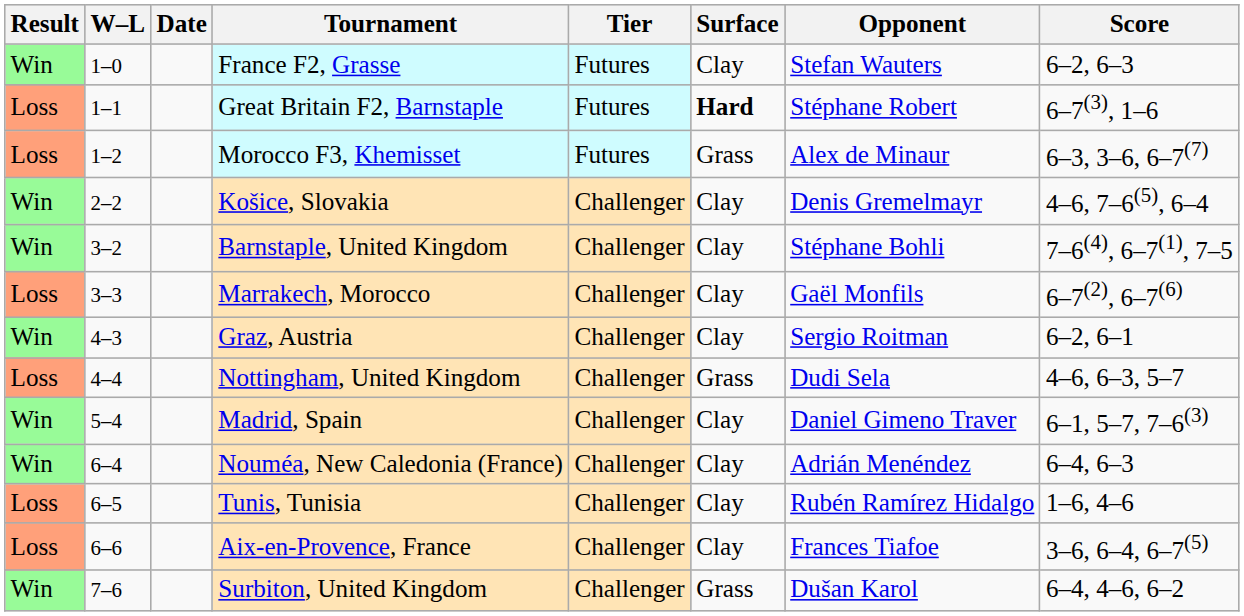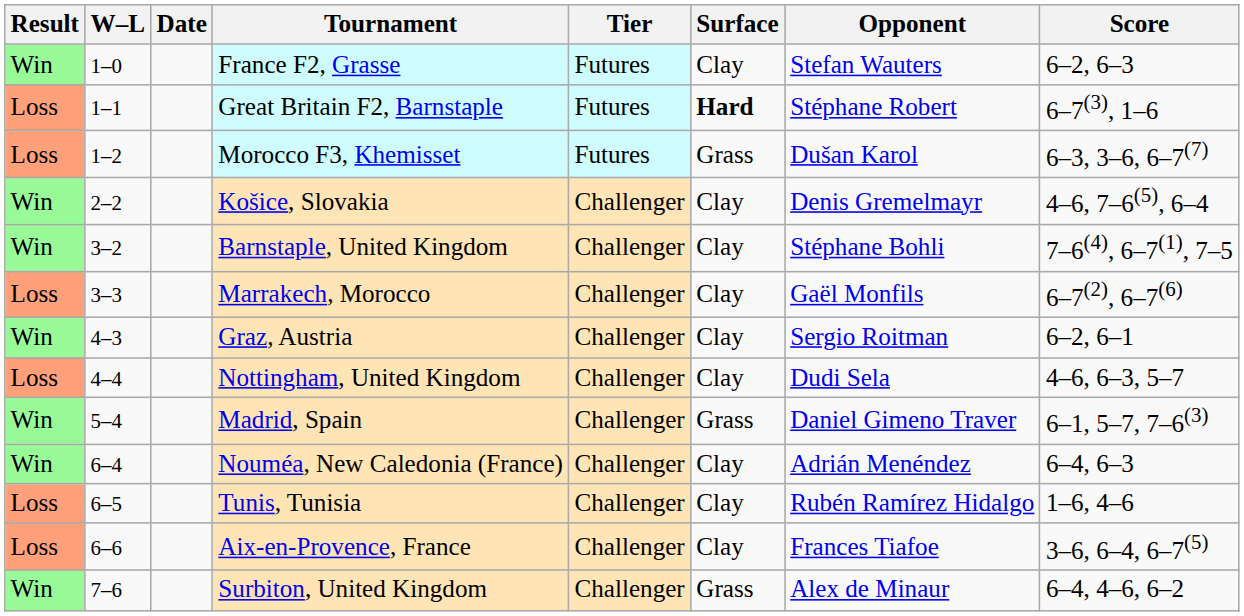 <table class="sortable wikitable">
 <tr>
 <th>Result</th>
 <th class="unsortable">W–L</th>
 <th>Date</th>
 <th>Tournament</th>
 <th>Tier</th>
 <th>Surface</th>
 <th>Opponent</th>
 <th class="unsortable">Score</th>
 </tr>
 <tr>
 <td bgcolor=98FB98>Win</td>
 <td><small>1–0</small></td>
 <td></td>
 <td style="background:#cffcff;">France F2, <a href='#'>Grasse</a></td>
 <td style="background:#cffcff;">Futures</td>
 <td>Clay</td>
 <td> <a href='#'>Stefan Wauters</a></td>
 <td>6–2, 6–3</td>
 </tr>
 <tr>
 <td bgcolor=FFA07A>Loss</td>
 <td><small>1–1</small></td>
 <td></td>
 <td style="background:#cffcff;">Great Britain F2, <a href='#'>Barnstaple</a></td>
 <td style="background:#cffcff;">Futures</td>
 <td><strong>Hard</strong></td>
 <td> <a href='#'>Stéphane Robert</a></td>
 <td>6–7<sup>(3)</sup>, 1–6</td>
 </tr>
 <tr>
 <td bgcolor=FFA07A>Loss</td>
 <td><small>1–2</small></td>
 <td></td>
 <td style="background:#cffcff;">Morocco F3, <a href='#'>Khemisset</a></td>
 <td style="background:#cffcff;">Futures</td>
 <td>Grass</td>
-<td> <a href='#'>Alex de Minaur</a></td>
+<td> <a href='#'>Dušan Karol</a></td>
 <td>6–3, 3–6, 6–7<sup>(7)</sup></td>
 </tr>
 <tr>
 <td bgcolor=98FB98>Win</td>
 <td><small>2–2</small></td>
 <td></td>
 <td style="background:moccasin;"><a href='#'>Košice</a>, Slovakia</td>
 <td style="background:moccasin;">Challenger</td>
 <td>Clay</td>
 <td> <a href='#'>Denis Gremelmayr</a></td>
 <td>4–6, 7–6<sup>(5)</sup>, 6–4</td>
 </tr>
 <tr>
 <td bgcolor=98FB98>Win</td>
 <td><small>3–2</small></td>
 <td></td>
 <td style="background:moccasin;"><a href='#'>Barnstaple</a>, United Kingdom</td>
 <td style="background:moccasin;">Challenger</td>
 <td>Clay</td>
 <td> <a href='#'>Stéphane Bohli</a></td>
 <td>7–6<sup>(4)</sup>, 6–7<sup>(1)</sup>, 7–5</td>
 </tr>
 <tr>
 <td bgcolor=FFA07A>Loss</td>
 <td><small>3–3</small></td>
 <td></td>
 <td style="background:moccasin;"><a href='#'>Marrakech</a>, Morocco</td>
 <td style="background:moccasin;">Challenger</td>
 <td>Clay</td>
 <td> <a href='#'>Gaël Monfils</a></td>
 <td>6–7<sup>(2)</sup>, 6–7<sup>(6)</sup></td>
 </tr>
 <tr>
 <td bgcolor=98FB98>Win</td>
 <td><small>4–3</small></td>
 <td></td>
 <td style="background:moccasin;"><a href='#'>Graz</a>, Austria</td>
 <td style="background:moccasin;">Challenger</td>
 <td>Clay</td>
 <td> <a href='#'>Sergio Roitman</a></td>
 <td>6–2, 6–1</td>
 </tr>
 <tr>
 <td bgcolor=FFA07A>Loss</td>
 <td><small>4–4</small></td>
 <td><a href='#'></a></td>
 <td style="background:moccasin;"><a href='#'>Nottingham</a>, United Kingdom</td>
 <td style="background:moccasin;">Challenger</td>
-<td>Grass</td>
+<td>Clay</td>
 <td> <a href='#'>Dudi Sela</a></td>
 <td>4–6, 6–3, 5–7</td>
 </tr>
 <tr>
 <td bgcolor=98FB98>Win</td>
 <td><small>5–4</small></td>
 <td><a href='#'></a></td>
 <td style="background:moccasin;"><a href='#'>Madrid</a>, Spain</td>
 <td style="background:moccasin;">Challenger</td>
-<td>Clay</td>
+<td>Grass</td>
 <td> <a href='#'>Daniel Gimeno Traver</a></td>
 <td>6–1, 5–7, 7–6<sup>(3)</sup></td>
 </tr>
 <tr>
 <td bgcolor=98FB98>Win</td>
 <td><small>6–4</small></td>
 <td><a href='#'></a></td>
 <td style="background:moccasin;"><a href='#'>Nouméa</a>, New Caledonia (France)</td>
 <td style="background:moccasin;">Challenger</td>
 <td>Clay</td>
 <td> <a href='#'>Adrián Menéndez</a></td>
 <td>6–4, 6–3</td>
 </tr>
 <tr>
 <td bgcolor=FFA07A>Loss</td>
 <td><small>6–5</small></td>
 <td><a href='#'></a></td>
 <td style="background:moccasin;"><a href='#'>Tunis</a>, Tunisia</td>
 <td style="background:moccasin;">Challenger</td>
 <td>Clay</td>
 <td> <a href='#'>Rubén Ramírez Hidalgo</a></td>
 <td>1–6, 4–6</td>
 </tr>
 <tr>
 <td bgcolor=FFA07A>Loss</td>
 <td><small>6–6</small></td>
 <td><a href='#'></a></td>
 <td style="background:moccasin;"><a href='#'>Aix-en-Provence</a>, France</td>
 <td style="background:moccasin;">Challenger</td>
 <td>Clay</td>
 <td> <a href='#'>Frances Tiafoe</a></td>
 <td>3–6, 6–4, 6–7<sup>(5)</sup></td>
 </tr>
 <tr>
 <td bgcolor=98FB98>Win</td>
 <td><small>7–6</small></td>
 <td><a href='#'></a></td>
 <td style="background:moccasin;"><a href='#'>Surbiton</a>, United Kingdom</td>
 <td style="background:moccasin;">Challenger</td>
 <td>Grass</td>
-<td> <a href='#'>Dušan Karol</a></td>
+<td> <a href='#'>Alex de Minaur</a></td>
 <td>6–4, 4–6, 6–2</td>
 </tr>
 </table>
